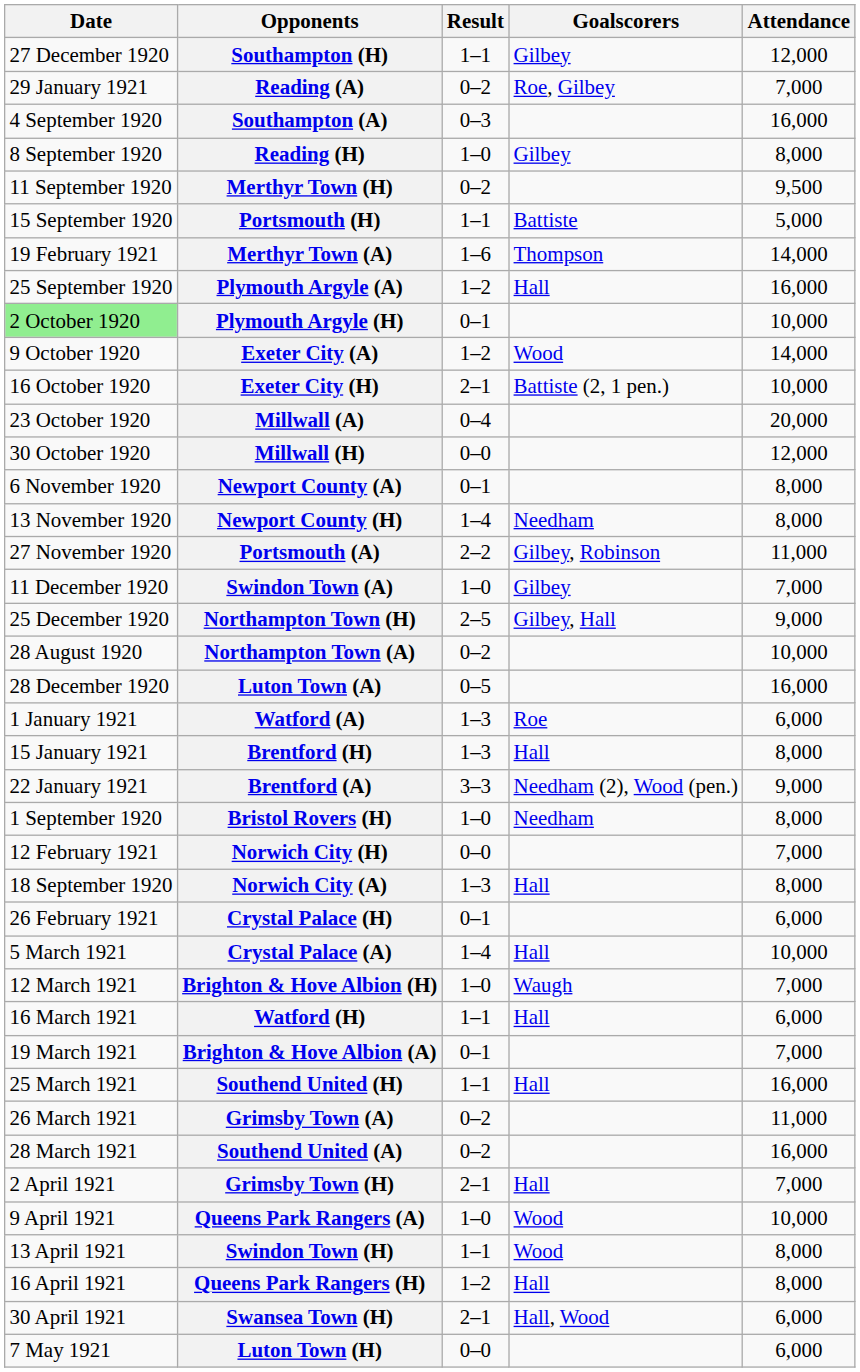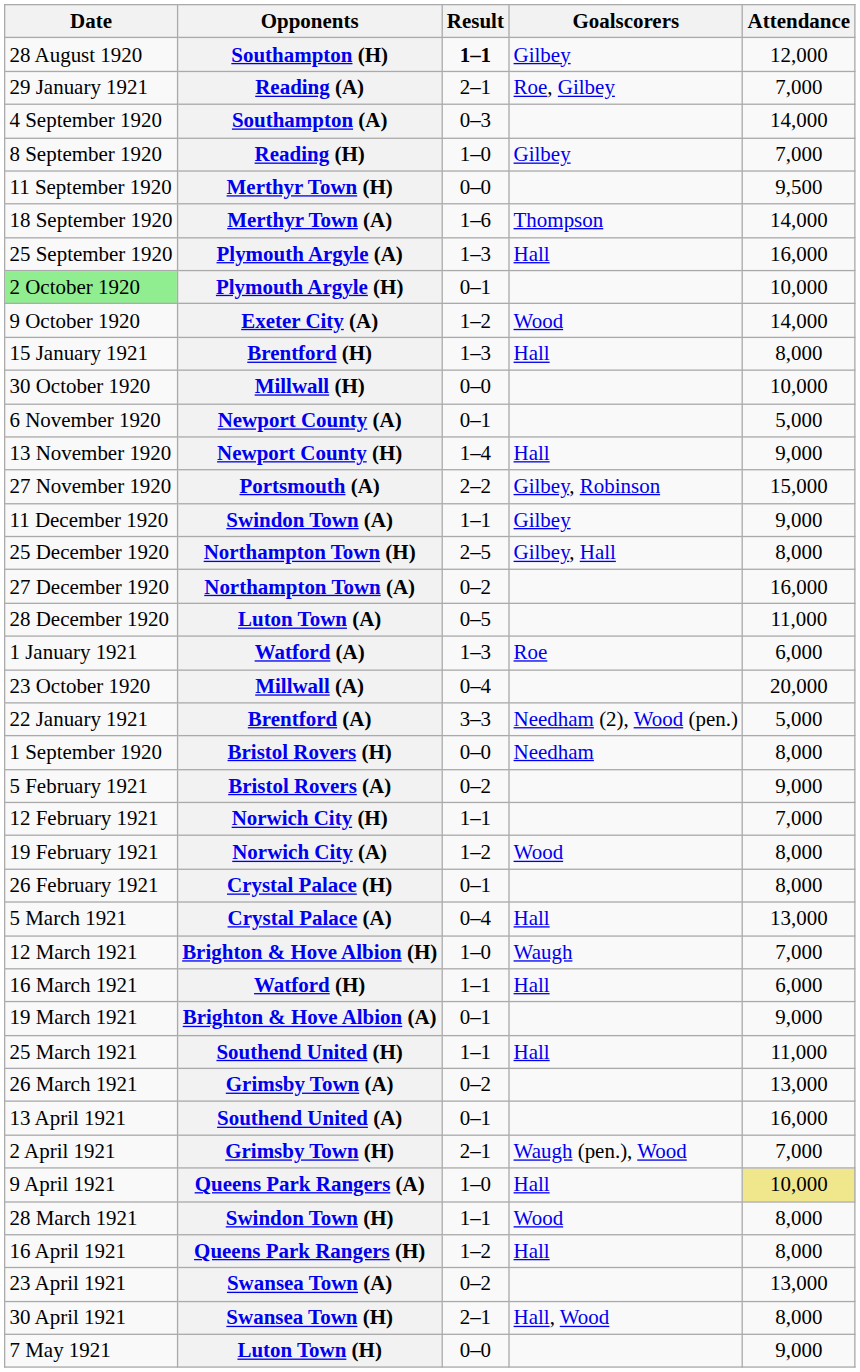 <table class="wikitable plainrowheaders sortable">
 <tr>
 <th scope=col>Date</th>
 <th scope=col>Opponents</th>
 <th scope=col>Result</th>
 <th scope=col class=unsortable>Goalscorers</th>
 <th scope=col>Attendance</th>
 </tr>
 <tr>
-<td>27 December 1920</td>
+<td>28 August 1920</td>
 <th scope=row><a href='#'>Southampton</a> (H)</th>
-<td align=center>1–1</td>
+<td align=center><strong>1–1</strong></td>
 <td><a href='#'>Gilbey</a></td>
 <td align=center>12,000</td>
 </tr>
 <tr>
 <td>29 January 1921</td>
 <th scope=row><a href='#'>Reading</a> (A)</th>
-<td align=center>0–2</td>
+<td align=center>2–1</td>
 <td><a href='#'>Roe</a>, <a href='#'>Gilbey</a></td>
 <td align=center>7,000</td>
 </tr>
 <tr>
 <td>4 September 1920</td>
 <th scope=row><a href='#'>Southampton</a> (A)</th>
 <td align=center>0–3</td>
 <td></td>
-<td align=center>16,000</td>
+<td align=center>14,000</td>
 </tr>
 <tr>
 <td>8 September 1920</td>
 <th scope=row><a href='#'>Reading</a> (H)</th>
 <td align=center>1–0</td>
 <td><a href='#'>Gilbey</a></td>
-<td align=center>8,000</td>
+<td align=center>7,000</td>
 </tr>
 <tr>
 <td>11 September 1920</td>
 <th scope=row><a href='#'>Merthyr Town</a> (H)</th>
-<td align=center>0–2</td>
+<td align=center>0–0</td>
 <td></td>
 <td align=center>9,500</td>
 </tr>
 <tr>
-<td>15 September 1920</td>
-<th scope=row><a href='#'>Portsmouth</a> (H)</th>
-<td align=center>1–1</td>
-<td><a href='#'>Battiste</a></td>
-<td align=center>5,000</td>
-</tr>
-<tr>
-<td>19 February 1921</td>
+<td>18 September 1920</td>
 <th scope=row><a href='#'>Merthyr Town</a> (A)</th>
 <td align=center>1–6</td>
 <td><a href='#'>Thompson</a></td>
 <td align=center>14,000</td>
 </tr>
 <tr>
 <td>25 September 1920</td>
 <th scope=row><a href='#'>Plymouth Argyle</a> (A)</th>
-<td align=center>1–2</td>
+<td align=center>1–3</td>
 <td><a href='#'>Hall</a></td>
 <td align=center>16,000</td>
 </tr>
 <tr>
 <td style="background: lightgreen;">2 October 1920</td>
 <th scope=row><a href='#'>Plymouth Argyle</a> (H)</th>
 <td align=center>0–1</td>
 <td></td>
 <td align=center>10,000</td>
 </tr>
 <tr>
 <td>9 October 1920</td>
 <th scope=row><a href='#'>Exeter City</a> (A)</th>
 <td align=center>1–2</td>
 <td><a href='#'>Wood</a></td>
 <td align=center>14,000</td>
 </tr>
 <tr>
-<td>16 October 1920</td>
-<th scope=row><a href='#'>Exeter City</a> (H)</th>
-<td align=center>2–1</td>
-<td><a href='#'>Battiste</a> (2, 1 pen.)</td>
+<td>15 January 1921</td>
+<th scope=row><a href='#'>Brentford</a> (H)</th>
+<td align=center>1–3</td>
+<td><a href='#'>Hall</a></td>
+<td align=center>8,000</td>
+</tr>
+<tr>
+<td>30 October 1920</td>
+<th scope=row><a href='#'>Millwall</a> (H)</th>
+<td align=center>0–0</td>
+<td></td>
 <td align=center>10,000</td>
+</tr>
+<tr>
+<td>6 November 1920</td>
+<th scope=row><a href='#'>Newport County</a> (A)</th>
+<td align=center>0–1</td>
+<td></td>
+<td align=center>5,000</td>
+</tr>
+<tr>
+<td>13 November 1920</td>
+<th scope=row><a href='#'>Newport County</a> (H)</th>
+<td align=center>1–4</td>
+<td><a href='#'>Hall</a></td>
+<td align=center>9,000</td>
+</tr>
+<tr>
+<td>27 November 1920</td>
+<th scope=row><a href='#'>Portsmouth</a> (A)</th>
+<td align=center>2–2</td>
+<td><a href='#'>Gilbey</a>, <a href='#'>Robinson</a></td>
+<td align=center>15,000</td>
+</tr>
+<tr>
+<td>11 December 1920</td>
+<th scope=row><a href='#'>Swindon Town</a> (A)</th>
+<td align=center>1–1</td>
+<td><a href='#'>Gilbey</a></td>
+<td align=center>9,000</td>
+</tr>
+<tr>
+<td>25 December 1920</td>
+<th scope=row><a href='#'>Northampton Town</a> (H)</th>
+<td align=center>2–5</td>
+<td><a href='#'>Gilbey</a>, <a href='#'>Hall</a></td>
+<td align=center>8,000</td>
+</tr>
+<tr>
+<td>27 December 1920</td>
+<th scope=row><a href='#'>Northampton Town</a> (A)</th>
+<td align=center>0–2</td>
+<td></td>
+<td align=center>16,000</td>
+</tr>
+<tr>
+<td>28 December 1920</td>
+<th scope=row><a href='#'>Luton Town</a> (A)</th>
+<td align=center>0–5</td>
+<td></td>
+<td align=center>11,000</td>
+</tr>
+<tr>
+<td>1 January 1921</td>
+<th scope=row><a href='#'>Watford</a> (A)</th>
+<td align=center>1–3</td>
+<td><a href='#'>Roe</a></td>
+<td align=center>6,000</td>
 </tr>
 <tr>
 <td>23 October 1920</td>
 <th scope=row><a href='#'>Millwall</a> (A)</th>
 <td align=center>0–4</td>
 <td></td>
 <td align=center>20,000</td>
 </tr>
 <tr>
-<td>30 October 1920</td>
-<th scope=row><a href='#'>Millwall</a> (H)</th>
-<td align=center>0–0</td>
-<td></td>
-<td align=center>12,000</td>
+<td>22 January 1921</td>
+<th scope=row><a href='#'>Brentford</a> (A)</th>
+<td align=center>3–3</td>
+<td><a href='#'>Needham</a> (2), <a href='#'>Wood</a> (pen.)</td>
+<td align=center>5,000</td>
 </tr>
 <tr>
-<td>6 November 1920</td>
-<th scope=row><a href='#'>Newport County</a> (A)</th>
-<td align=center>0–1</td>
-<td></td>
-<td align=center>8,000</td>
-</tr>
-<tr>
-<td>13 November 1920</td>
-<th scope=row><a href='#'>Newport County</a> (H)</th>
-<td align=center>1–4</td>
+<td>1 September 1920</td>
+<th scope=row><a href='#'>Bristol Rovers</a> (H)</th>
+<td align=center>0–0</td>
 <td><a href='#'>Needham</a></td>
 <td align=center>8,000</td>
 </tr>
 <tr>
-<td>27 November 1920</td>
-<th scope=row><a href='#'>Portsmouth</a> (A)</th>
-<td align=center>2–2</td>
-<td><a href='#'>Gilbey</a>, <a href='#'>Robinson</a></td>
-<td align=center>11,000</td>
-</tr>
-<tr>
-<td>11 December 1920</td>
-<th scope=row><a href='#'>Swindon Town</a> (A)</th>
-<td align=center>1–0</td>
-<td><a href='#'>Gilbey</a></td>
-<td align=center>7,000</td>
-</tr>
-<tr>
-<td>25 December 1920</td>
-<th scope=row><a href='#'>Northampton Town</a> (H)</th>
-<td align=center>2–5</td>
-<td><a href='#'>Gilbey</a>, <a href='#'>Hall</a></td>
-<td align=center>9,000</td>
-</tr>
-<tr>
-<td>28 August 1920</td>
-<th scope=row><a href='#'>Northampton Town</a> (A)</th>
+<td>5 February 1921</td>
+<th scope=row><a href='#'>Bristol Rovers</a> (A)</th>
 <td align=center>0–2</td>
 <td></td>
-<td align=center>10,000</td>
-</tr>
-<tr>
-<td>28 December 1920</td>
-<th scope=row><a href='#'>Luton Town</a> (A)</th>
-<td align=center>0–5</td>
-<td></td>
-<td align=center>16,000</td>
-</tr>
-<tr>
-<td>1 January 1921</td>
-<th scope=row><a href='#'>Watford</a> (A)</th>
-<td align=center>1–3</td>
-<td><a href='#'>Roe</a></td>
-<td align=center>6,000</td>
-</tr>
-<tr>
-<td>15 January 1921</td>
-<th scope=row><a href='#'>Brentford</a> (H)</th>
-<td align=center>1–3</td>
-<td><a href='#'>Hall</a></td>
-<td align=center>8,000</td>
-</tr>
-<tr>
-<td>22 January 1921</td>
-<th scope=row><a href='#'>Brentford</a> (A)</th>
-<td align=center>3–3</td>
-<td><a href='#'>Needham</a> (2), <a href='#'>Wood</a> (pen.)</td>
 <td align=center>9,000</td>
-</tr>
-<tr>
-<td>1 September 1920</td>
-<th scope=row><a href='#'>Bristol Rovers</a> (H)</th>
-<td align=center>1–0</td>
-<td><a href='#'>Needham</a></td>
-<td align=center>8,000</td>
 </tr>
 <tr>
 <td>12 February 1921</td>
 <th scope=row><a href='#'>Norwich City</a> (H)</th>
-<td align=center>0–0</td>
+<td align=center>1–1</td>
 <td></td>
 <td align=center>7,000</td>
 </tr>
 <tr>
-<td>18 September 1920</td>
+<td>19 February 1921</td>
 <th scope=row><a href='#'>Norwich City</a> (A)</th>
-<td align=center>1–3</td>
-<td><a href='#'>Hall</a></td>
+<td align=center>1–2</td>
+<td><a href='#'>Wood</a></td>
 <td align=center>8,000</td>
 </tr>
 <tr>
 <td>26 February 1921</td>
 <th scope=row><a href='#'>Crystal Palace</a> (H)</th>
 <td align=center>0–1</td>
 <td></td>
-<td align=center>6,000</td>
+<td align=center>8,000</td>
 </tr>
 <tr>
 <td>5 March 1921</td>
 <th scope=row><a href='#'>Crystal Palace</a> (A)</th>
-<td align=center>1–4</td>
+<td align=center>0–4</td>
 <td><a href='#'>Hall</a></td>
-<td align=center>10,000</td>
+<td align=center>13,000</td>
 </tr>
 <tr>
 <td>12 March 1921</td>
 <th scope=row><a href='#'>Brighton & Hove Albion</a> (H)</th>
 <td align=center>1–0</td>
 <td><a href='#'>Waugh</a></td>
 <td align=center>7,000</td>
 </tr>
 <tr>
 <td>16 March 1921</td>
 <th scope=row><a href='#'>Watford</a> (H)</th>
 <td align=center>1–1</td>
 <td><a href='#'>Hall</a></td>
 <td align=center>6,000</td>
 </tr>
 <tr>
 <td>19 March 1921</td>
 <th scope=row><a href='#'>Brighton & Hove Albion</a> (A)</th>
 <td align=center>0–1</td>
 <td></td>
-<td align=center>7,000</td>
+<td align=center>9,000</td>
 </tr>
 <tr>
 <td>25 March 1921</td>
 <th scope=row><a href='#'>Southend United</a> (H)</th>
 <td align=center>1–1</td>
 <td><a href='#'>Hall</a></td>
-<td align=center>16,000</td>
+<td align=center>11,000</td>
 </tr>
 <tr>
 <td>26 March 1921</td>
 <th scope=row><a href='#'>Grimsby Town</a> (A)</th>
 <td align=center>0–2</td>
 <td></td>
-<td align=center>11,000</td>
+<td align=center>13,000</td>
 </tr>
 <tr>
-<td>28 March 1921</td>
+<td>13 April 1921</td>
 <th scope=row><a href='#'>Southend United</a> (A)</th>
-<td align=center>0–2</td>
+<td align=center>0–1</td>
 <td></td>
 <td align=center>16,000</td>
 </tr>
 <tr>
 <td>2 April 1921</td>
 <th scope=row><a href='#'>Grimsby Town</a> (H)</th>
 <td align=center>2–1</td>
-<td><a href='#'>Hall</a></td>
+<td><a href='#'>Waugh</a> (pen.), <a href='#'>Wood</a></td>
 <td align=center>7,000</td>
 </tr>
 <tr>
 <td>9 April 1921</td>
 <th scope=row><a href='#'>Queens Park Rangers</a> (A)</th>
 <td align=center>1–0</td>
-<td><a href='#'>Wood</a></td>
-<td align=center>10,000</td>
+<td><a href='#'>Hall</a></td>
+<td align=center style="background: khaki;">10,000</td>
 </tr>
 <tr>
-<td>13 April 1921</td>
+<td>28 March 1921</td>
 <th scope=row><a href='#'>Swindon Town</a> (H)</th>
 <td align=center>1–1</td>
 <td><a href='#'>Wood</a></td>
 <td align=center>8,000</td>
 </tr>
 <tr>
 <td>16 April 1921</td>
 <th scope=row><a href='#'>Queens Park Rangers</a> (H)</th>
 <td align=center>1–2</td>
 <td><a href='#'>Hall</a></td>
 <td align=center>8,000</td>
 </tr>
 <tr>
+<td>23 April 1921</td>
+<th scope=row><a href='#'>Swansea Town</a> (A)</th>
+<td align=center>0–2</td>
+<td></td>
+<td align=center>13,000</td>
+</tr>
+<tr>
 <td>30 April 1921</td>
 <th scope=row><a href='#'>Swansea Town</a> (H)</th>
 <td align=center>2–1</td>
 <td><a href='#'>Hall</a>, <a href='#'>Wood</a></td>
-<td align=center>6,000</td>
+<td align=center>8,000</td>
 </tr>
 <tr>
 <td>7 May 1921</td>
 <th scope=row><a href='#'>Luton Town</a> (H)</th>
 <td align=center>0–0</td>
 <td></td>
-<td align=center>6,000</td>
+<td align=center>9,000</td>
 </tr>
 </table>
